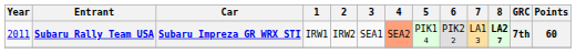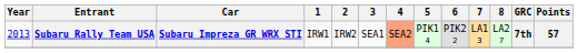 <table class="wikitable" border="1" style="text-align:center; font-size:90%;">
 <tr>
 <th>Year</th>
 <th>Entrant</th>
 <th>Car</th>
 <th>1</th>
 <th>2</th>
 <th>3</th>
 <th>4</th>
 <th>5</th>
 <th>6</th>
 <th>7</th>
 <th>8</th>
 <th>GRC</th>
 <th>Points</th>
 </tr>
 <tr>
-<td><a href='#'>2011</a></td>
+<td><a href='#'>2013</a></td>
 <th><a href='#'>Subaru Rally Team USA</a></th>
 <th><a href='#'>Subaru Impreza GR WRX STI</a></th>
 <td>IRW1<br><small></small></td>
 <td>IRW2<br><small></small></td>
 <td>SEA1<br><small></small></td>
 <td style="background: lightsalmon;">SEA2<br><small></small></td>
 <td style="background:#DFFFDF;">PIK1<br><small>4</small></td>
 <td style="background:#DFDFDF;">PIK2<br><small>2</small></td>
 <td style="background:#FFDF9F;">LA1<br><small>3</small></td>
-<td style="background:#DFFFDF;"><strong>LA2<br><small>7</small></strong></td>
+<td style="background:#DFFFDF;">LA2<br><small>7</small></td>
 <th>7th</th>
-<th>60</th>
+<th>57</th>
 </tr>
 <tr>
 </tr>
 </table>
